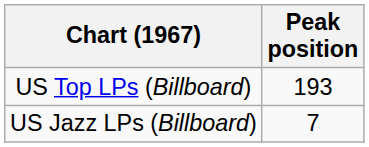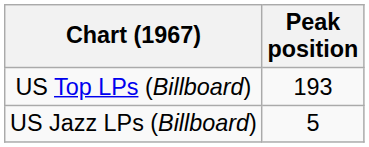 <table class="wikitable sortable plainrowheaders" style="text-align:center">
 <tr>
 <th scope="col">Chart (1967)</th>
 <th scope="col">Peak<br>position</th>
 </tr>
 <tr>
 <td>US <a href='#'>Top LPs</a> (<em>Billboard</em>)</td>
 <td align="center">193</td>
 </tr>
 <tr>
 <td>US Jazz LPs (<em>Billboard</em>)</td>
-<td align="center">7</td>
+<td align="center">5</td>
 </tr>
 </table>
